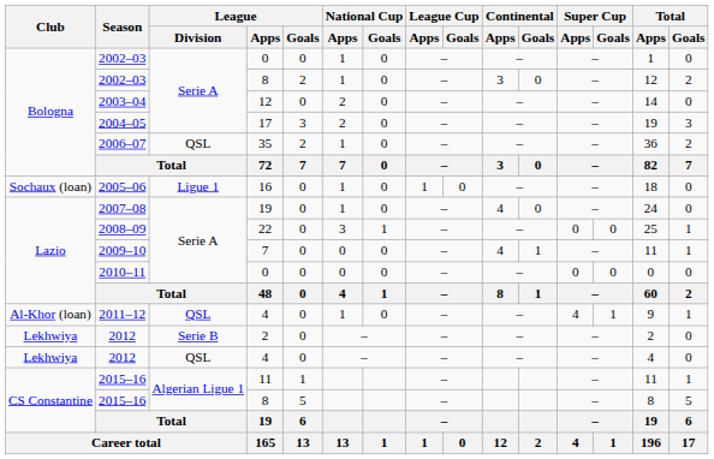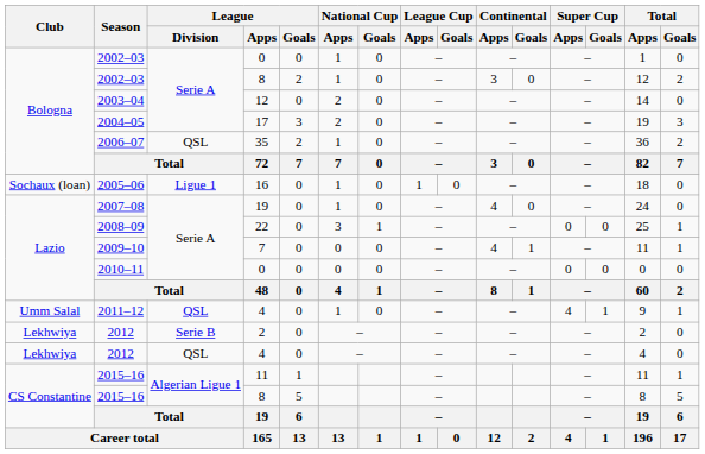 <table class="wikitable" style="text-align:center">
 <tr>
 <th rowspan="2">Club</th>
 <th rowspan="2">Season</th>
 <th colspan="3">League</th>
 <th colspan="2">National Cup</th>
 <th colspan="2">League Cup</th>
 <th colspan="2">Continental</th>
 <th colspan="2">Super Cup</th>
 <th colspan="2">Total</th>
 </tr>
 <tr>
 <th>Division</th>
 <th>Apps</th>
 <th>Goals</th>
 <th>Apps</th>
 <th>Goals</th>
 <th>Apps</th>
 <th>Goals</th>
 <th>Apps</th>
 <th>Goals</th>
 <th>Apps</th>
 <th>Goals</th>
 <th>Apps</th>
 <th>Goals</th>
 </tr>
 <tr>
 <td rowspan="6"><a href='#'>Bologna</a></td>
 <td><a href='#'>2002–03</a></td>
 <td rowspan="4"><a href='#'>Serie A</a></td>
 <td>0</td>
 <td>0</td>
 <td>1</td>
 <td>0</td>
 <td colspan="2">–</td>
 <td colspan="2">–</td>
 <td colspan="2">–</td>
 <td>1</td>
 <td>0</td>
 </tr>
 <tr>
 <td><a href='#'>2002–03</a></td>
 <td>8</td>
 <td>2</td>
 <td>1</td>
 <td>0</td>
 <td colspan="2">–</td>
 <td>3</td>
 <td>0</td>
 <td colspan="2">–</td>
 <td>12</td>
 <td>2</td>
 </tr>
 <tr>
 <td><a href='#'>2003–04</a></td>
 <td>12</td>
 <td>0</td>
 <td>2</td>
 <td>0</td>
 <td colspan="2">–</td>
 <td colspan="2">–</td>
 <td colspan="2">–</td>
 <td>14</td>
 <td>0</td>
 </tr>
 <tr>
 <td><a href='#'>2004–05</a></td>
 <td>17</td>
 <td>3</td>
 <td>2</td>
 <td>0</td>
 <td colspan="2">–</td>
 <td colspan="2">–</td>
 <td colspan="2">–</td>
 <td>19</td>
 <td>3</td>
 </tr>
 <tr>
 <td><a href='#'>2006–07</a></td>
 <td>QSL</td>
 <td>35</td>
 <td>2</td>
 <td>1</td>
 <td>0</td>
 <td colspan="2">–</td>
 <td colspan="2">–</td>
 <td colspan="2">–</td>
 <td>36</td>
 <td>2</td>
 </tr>
 <tr>
 <th colspan="2">Total</th>
 <th>72</th>
 <th>7</th>
 <th>7</th>
 <th>0</th>
 <th colspan="2">–</th>
 <th>3</th>
 <th>0</th>
 <th colspan="2">–</th>
 <th>82</th>
 <th>7</th>
 </tr>
 <tr>
 <td><a href='#'>Sochaux</a> (loan)</td>
 <td><a href='#'>2005–06</a></td>
 <td><a href='#'>Ligue 1</a></td>
 <td>16</td>
 <td>0</td>
 <td>1</td>
 <td>0</td>
 <td>1</td>
 <td>0</td>
 <td colspan="2">–</td>
 <td colspan="2">–</td>
 <td>18</td>
 <td>0</td>
 </tr>
 <tr>
 <td rowspan="5"><a href='#'>Lazio</a></td>
 <td><a href='#'>2007–08</a></td>
 <td rowspan="4">Serie A</td>
 <td>19</td>
 <td>0</td>
 <td>1</td>
 <td>0</td>
 <td colspan="2">–</td>
 <td>4</td>
 <td>0</td>
 <td colspan="2">–</td>
 <td>24</td>
 <td>0</td>
 </tr>
 <tr>
 <td><a href='#'>2008–09</a></td>
 <td>22</td>
 <td>0</td>
 <td>3</td>
 <td>1</td>
 <td colspan="2">–</td>
 <td colspan="2">–</td>
 <td>0</td>
 <td>0</td>
 <td>25</td>
 <td>1</td>
 </tr>
 <tr>
 <td><a href='#'>2009–10</a></td>
 <td>7</td>
 <td>0</td>
 <td>0</td>
 <td>0</td>
 <td colspan="2">–</td>
 <td>4</td>
 <td>1</td>
 <td colspan="2">–</td>
 <td>11</td>
 <td>1</td>
 </tr>
 <tr>
 <td><a href='#'>2010–11</a></td>
 <td>0</td>
 <td>0</td>
 <td>0</td>
 <td>0</td>
 <td colspan="2">–</td>
 <td colspan="2">–</td>
 <td>0</td>
 <td>0</td>
 <td>0</td>
 <td>0</td>
 </tr>
 <tr>
 <th colspan="2">Total</th>
 <th>48</th>
 <th>0</th>
 <th>4</th>
 <th>1</th>
 <th colspan="2">–</th>
 <th>8</th>
 <th>1</th>
 <th colspan="2">–</th>
 <th>60</th>
 <th>2</th>
 </tr>
 <tr>
-<td><a href='#'>Al-Khor</a> (loan)</td>
+<td><a href='#'>Umm Salal</a></td>
 <td><a href='#'>2011–12</a></td>
 <td><a href='#'>QSL</a></td>
 <td>4</td>
 <td>0</td>
 <td>1</td>
 <td>0</td>
 <td colspan="2">–</td>
 <td colspan="2">–</td>
 <td>4</td>
 <td>1</td>
 <td>9</td>
 <td>1</td>
 </tr>
 <tr>
 <td><a href='#'>Lekhwiya</a></td>
 <td><a href='#'>2012</a></td>
 <td><a href='#'>Serie B</a></td>
 <td>2</td>
 <td>0</td>
 <td colspan="2">–</td>
 <td colspan="2">–</td>
 <td colspan="2">–</td>
 <td colspan="2">–</td>
 <td>2</td>
 <td>0</td>
 </tr>
 <tr>
 <td><a href='#'>Lekhwiya</a></td>
 <td><a href='#'>2012</a></td>
 <td>QSL</td>
 <td>4</td>
 <td>0</td>
 <td colspan="2">–</td>
 <td colspan="2">–</td>
 <td colspan="2">–</td>
 <td colspan="2">–</td>
 <td>4</td>
 <td>0</td>
 </tr>
 <tr>
 <td rowspan="3"><a href='#'>CS Constantine</a></td>
 <td><a href='#'>2015–16</a></td>
 <td rowspan="2"><a href='#'>Algerian Ligue 1</a></td>
 <td>11</td>
 <td>1</td>
 <td></td>
 <td></td>
 <td colspan="2">–</td>
 <td></td>
 <td></td>
 <td colspan="2">–</td>
 <td>11</td>
 <td>1</td>
 </tr>
 <tr>
 <td><a href='#'>2015–16</a></td>
 <td>8</td>
 <td>5</td>
 <td></td>
 <td></td>
 <td colspan="2">–</td>
 <td></td>
 <td></td>
 <td colspan="2">–</td>
 <td>8</td>
 <td>5</td>
 </tr>
 <tr>
 <th colspan="2">Total</th>
 <th>19</th>
 <th>6</th>
 <th></th>
 <th></th>
 <th colspan="2">–</th>
 <th></th>
 <th></th>
 <th colspan="2">–</th>
 <th>19</th>
 <th>6</th>
 </tr>
 <tr>
 <th colspan="3">Career total</th>
 <th>165</th>
 <th>13</th>
 <th>13</th>
 <th>1</th>
 <th>1</th>
 <th>0</th>
 <th>12</th>
 <th>2</th>
 <th>4</th>
 <th>1</th>
 <th>196</th>
 <th>17</th>
 </tr>
 </table>
